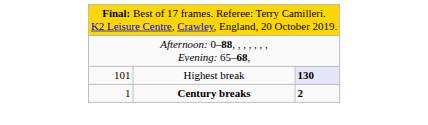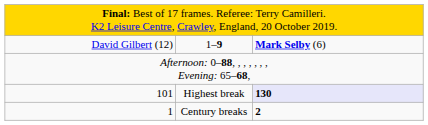 <table class="wikitable" style="font-size: 95%; margin: 1em auto 1em auto;">
 <tr>
 <td colspan="3" align="center" bgcolor="#ffd700"><strong>Final:</strong> Best of 17 frames. Referee: Terry Camilleri.<br> <a href='#'>K2 Leisure Centre</a>, <a href='#'>Crawley</a>, England, 20 October 2019.</td>
+</tr>
+<tr>
+<td width="230" align="right"><a href='#'>David Gilbert</a> (12)<br></td>
+<td width="100" align="center">1–<strong>9</strong></td>
+<td width="230"><strong><a href='#'>Mark Selby</a></strong> (6)<br></td>
 </tr>
 <tr>
 <td colspan="3" align="center" style="font-size: 100%"><em>Afternoon:</em> 0–<strong>88</strong>, , , , , , ,  <br><em>Evening:</em> 65–<strong>68</strong>, </td>
 </tr>
 <tr>
 <td align="right">101</td>
 <td align="center">Highest break</td>
 <td style="background: lavender;"><strong>130</strong></td>
 </tr>
 <tr>
 <td align="right">1</td>
-<td align="center"><strong>Century breaks</strong></td>
+<td align="center">Century breaks</td>
 <td><strong>2</strong></td>
 </tr>
 </table>
